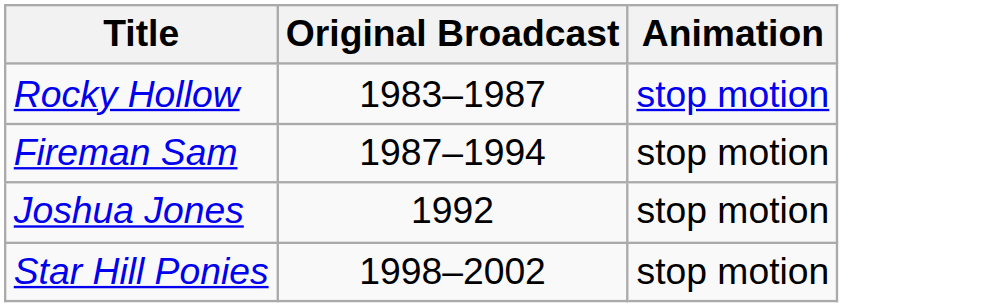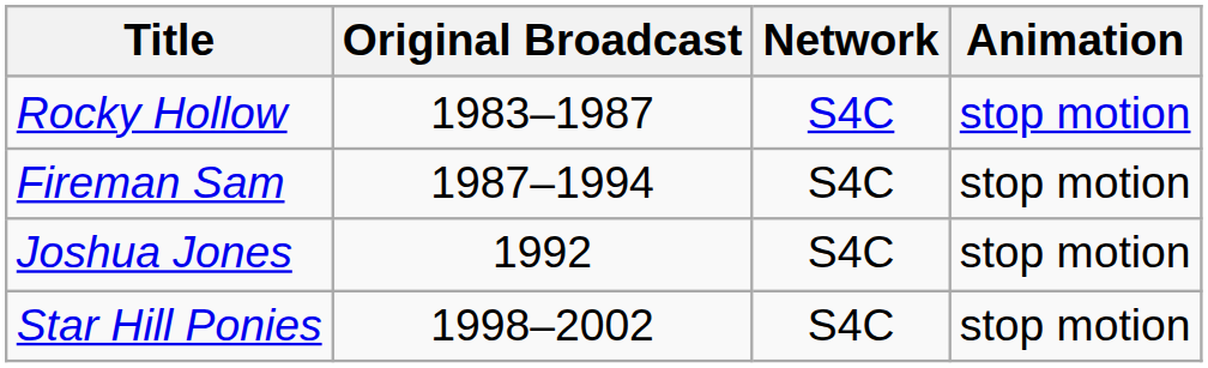 <table class="wikitable sortable" border="1" style="text-align:center">
 <tr>
 <th scope="col">Title</th>
 <th scope="col">Original Broadcast</th>
+<th scope="col">Network</th>
 <th scope="col">Animation</th>
 </tr>
 <tr>
 <td style="text-align:left"><em><a href='#'>Rocky Hollow</a></em></td>
 <td>1983–1987</td>
+<td><a href='#'>S4C</a></td>
 <td><a href='#'>stop motion</a></td>
 </tr>
 <tr>
 <td style="text-align:left"><em><a href='#'>Fireman Sam</a></em></td>
 <td>1987–1994</td>
+<td>S4C</td>
 <td>stop motion</td>
 </tr>
 <tr>
 <td style="text-align:left"><em><a href='#'>Joshua Jones</a></em></td>
 <td>1992</td>
+<td>S4C</td>
 <td>stop motion</td>
 </tr>
 <tr>
 <td style="text-align:left"><em><a href='#'>Star Hill Ponies</a></em></td>
 <td>1998–2002</td>
+<td>S4C</td>
 <td>stop motion</td>
 </tr>
 </table>
